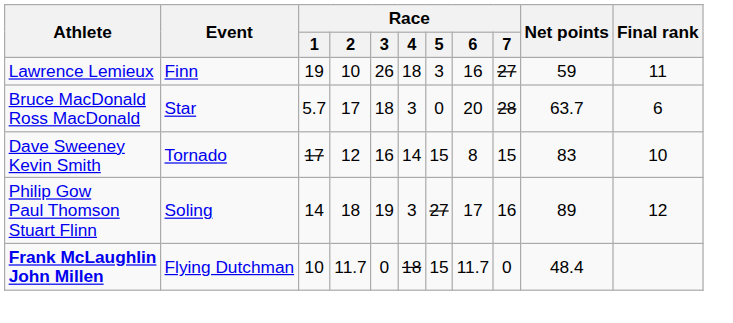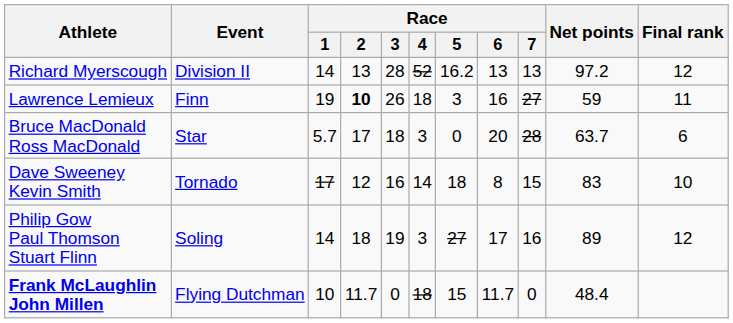 <table class="wikitable" style="font-size:90%">
 <tr>
 <th rowspan=2>Athlete</th>
 <th rowspan=2>Event</th>
 <th colspan=7>Race</th>
 <th rowspan=2>Net points</th>
 <th rowspan=2>Final rank</th>
 </tr>
 <tr style="font-size:95%">
 <th>1</th>
 <th>2</th>
 <th>3</th>
 <th>4</th>
 <th>5</th>
 <th>6</th>
 <th>7</th>
 </tr>
 <tr align=center>
+<td align=left><a href='#'>Richard Myerscough</a></td>
+<td align=left><a href='#'>Division II</a></td>
+<td>14</td>
+<td>13</td>
+<td>28</td>
+<td><s>52</s></td>
+<td>16.2</td>
+<td>13</td>
+<td>13</td>
+<td>97.2</td>
+<td>12</td>
+</tr>
+<tr align=center>
 <td align=left><a href='#'>Lawrence Lemieux</a></td>
 <td align=left><a href='#'>Finn</a></td>
 <td>19</td>
-<td>10</td>
+<td><strong>10</strong></td>
 <td>26</td>
 <td>18</td>
 <td>3</td>
 <td>16</td>
 <td><s>27</s></td>
 <td>59</td>
 <td>11</td>
 </tr>
 <tr align=center>
 <td align=left><a href='#'>Bruce MacDonald</a><br><a href='#'>Ross MacDonald</a></td>
 <td align=left><a href='#'>Star</a></td>
 <td>5.7</td>
 <td>17</td>
 <td>18</td>
 <td>3</td>
 <td>0</td>
 <td>20</td>
 <td><s>28</s></td>
 <td>63.7</td>
 <td>6</td>
 </tr>
 <tr align=center>
 <td align=left><a href='#'>Dave Sweeney</a><br><a href='#'>Kevin Smith</a></td>
 <td align=left><a href='#'>Tornado</a></td>
 <td><s>17</s></td>
 <td>12</td>
 <td>16</td>
 <td>14</td>
-<td>15</td>
+<td>18</td>
 <td>8</td>
 <td>15</td>
 <td>83</td>
 <td>10</td>
 </tr>
 <tr align=center>
 <td align=left><a href='#'>Philip Gow</a><br><a href='#'>Paul Thomson</a><br><a href='#'>Stuart Flinn</a></td>
 <td align=left><a href='#'>Soling</a></td>
 <td>14</td>
 <td>18</td>
 <td>19</td>
 <td>3</td>
 <td><s>27</s></td>
 <td>17</td>
 <td>16</td>
 <td>89</td>
 <td>12</td>
 </tr>
 <tr align=center>
 <td align=left><strong><a href='#'>Frank McLaughlin</a><br><a href='#'>John Millen</a></strong></td>
 <td align=left><a href='#'>Flying Dutchman</a></td>
 <td>10</td>
 <td>11.7</td>
 <td>0</td>
 <td><s>18</s></td>
 <td>15</td>
 <td>11.7</td>
 <td>0</td>
 <td>48.4</td>
 <td></td>
 </tr>
 </table>
